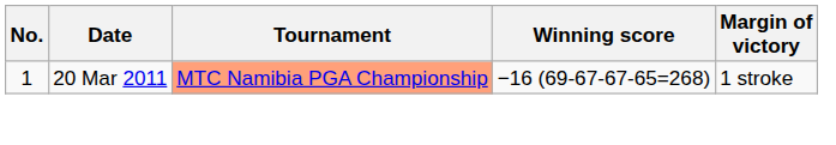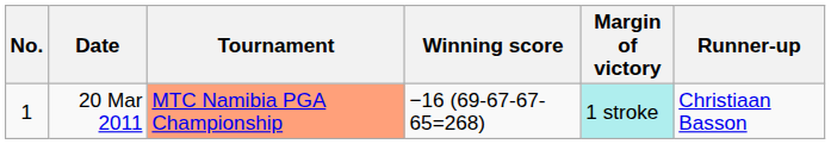 <table class="wikitable" style="font-size:95%;">
 <tr>
 <th>No.</th>
 <th>Date</th>
 <th>Tournament</th>
 <th>Winning score</th>
 <th>Margin of<br>victory</th>
+<th>Runner-up</th>
 </tr>
 <tr>
 <td align=center>1</td>
 <td align=right>20 Mar <a href='#'>2011</a></td>
 <td style="background: lightsalmon;"><a href='#'>MTC Namibia PGA Championship</a></td>
 <td>−16 (69-67-67-65=268)</td>
-<td>1 stroke</td>
+<td style="background: paleturquoise;">1 stroke</td>
+<td> <a href='#'>Christiaan Basson</a></td>
 </tr>
 </table>
